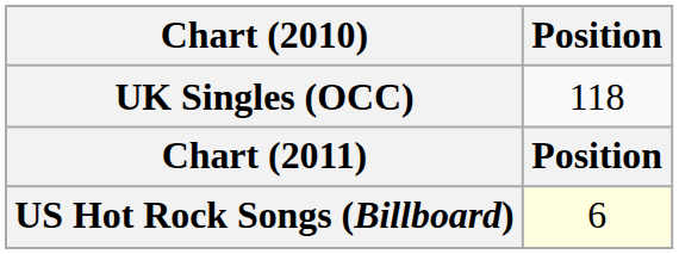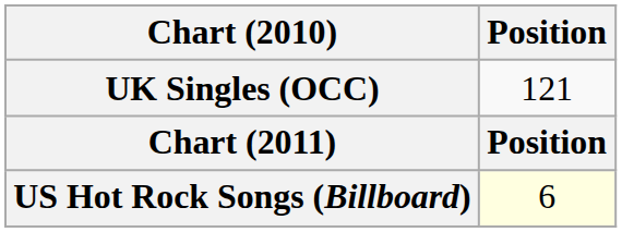 <table class="wikitable plainrowheaders" style="text-align:center">
 <tr>
 <th scope="col">Chart (2010)</th>
 <th scope="col">Position</th>
 </tr>
 <tr>
 <th scope="row">UK Singles (OCC)</th>
-<td>118</td>
+<td>121</td>
 </tr>
 <tr>
 <th scope="col">Chart (2011)</th>
 <th scope="col">Position</th>
 </tr>
 <tr>
 <th scope="row">US Hot Rock Songs (<em>Billboard</em>)</th>
 <td style="background: lightyellow;">6</td>
 </tr>
 </table>
